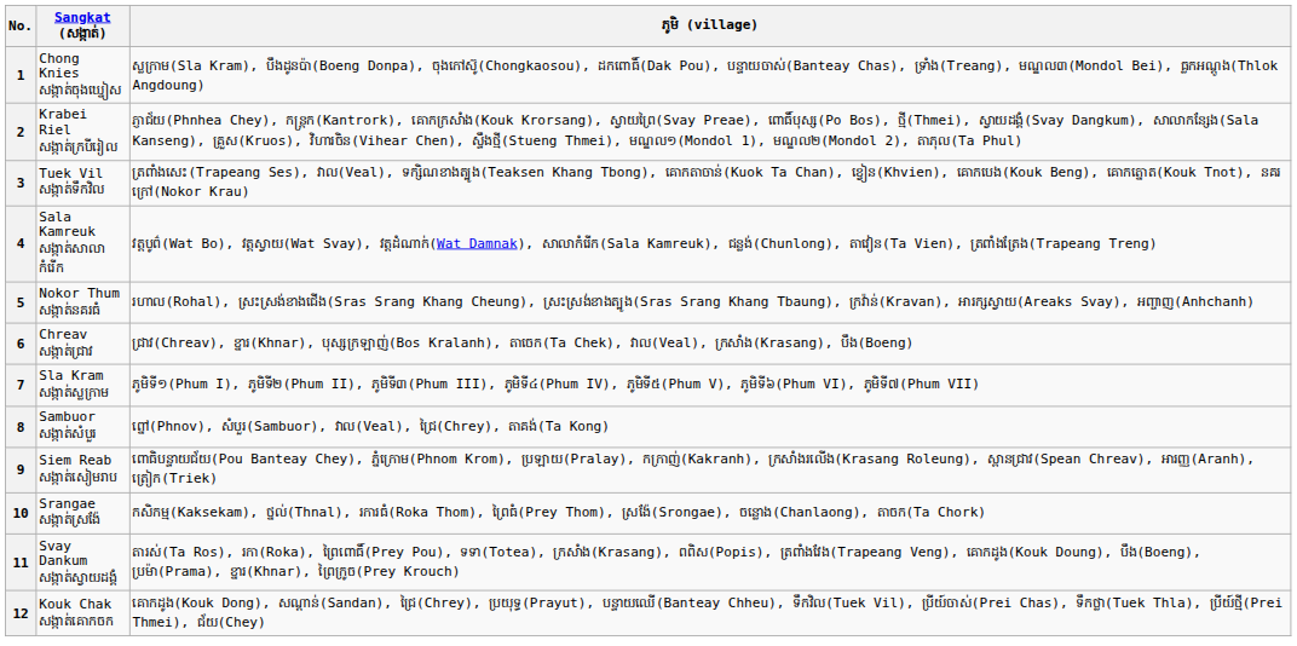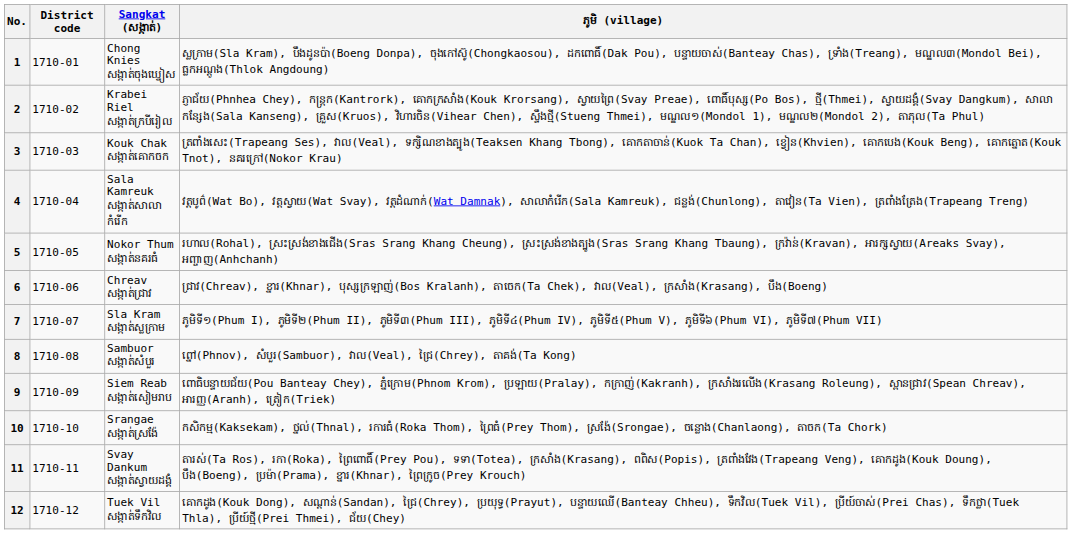 <table class="wikitable">
 <tr>
 <th>No.</th>
+<th>District code</th>
 <th><a href='#'>Sangkat</a> (សង្កាត់)</th>
 <th>ភូមិ (village)</th>
 </tr>
 <tr>
 <th>1</th>
+<td>1710-01</td>
 <td>Chong Knies<br>សង្កាត់ចុងឃ្នៀស</td>
 <td>ស្លក្រាម(Sla Kram), បឹងដូនប៉ា(Boeng Donpa), ចុងកៅស៊ូ(Chongkaosou), ដកពោធិ៍(Dak Pou), បន្ទាយចាស់(Banteay Chas), ទ្រាំង(Treang), មណ្ឌល៣(Mondol Bei), ធ្លកអណ្តូង(Thlok Angdoung)</td>
 </tr>
 <tr>
 <th>2</th>
+<td>1710-02</td>
 <td>Krabei Riel<br>សង្កាត់ក្របីរៀល</td>
 <td>ភ្ញាជ័យ(Phnhea Chey), កន្ដ្រក(Kantrork), គោកក្រសាំង(Kouk Krorsang), ស្វាយព្រៃ(Svay Preae), ពោធិ៍បុស្ស(Po Bos), ថ្មី(Thmei), ស្វាយដង្គំ(Svay Dangkum), សាលាកន្សែង(Sala Kanseng), គ្រួស(Kruos), វិហារចិន(Vihear Chen), ស្ទឹងថ្មី(Stueng Thmei), មណ្ឌល១(Mondol 1), មណ្ឌល២(Mondol 2), តាភុល(Ta Phul)</td>
 </tr>
 <tr>
 <th>3</th>
-<td>Tuek Vil<br>សង្កាត់ទឹកវិល</td>
+<td>1710-03</td>
+<td>Kouk Chak<br> សង្កាត់គោកចក</td>
 <td>ត្រពាំងសេះ(Trapeang Ses), វាល(Veal), ទក្សិណខាងត្បូង(Teaksen Khang Tbong), គោកតាចាន់(Kuok Ta Chan), ខ្វៀន(Khvien), គោកបេង(Kouk Beng), គោកត្នោត(Kouk Tnot), 	នគរក្រៅ(Nokor Krau)</td>
 </tr>
 <tr>
 <th>4</th>
+<td>1710-04</td>
 <td>Sala Kamreuk<br>សង្កាត់សាលាកំរើក</td>
 <td>វត្ដបូព៌(Wat Bo), វត្ដស្វាយ(Wat Svay), វត្ដដំណាក់(<a href='#'>Wat Damnak</a>), សាលាកំរើក(Sala Kamreuk), ជន្លង់(Chunlong), តាវៀន(Ta Vien), ត្រពាំងត្រែង(Trapeang Treng)</td>
 </tr>
 <tr>
 <th>5</th>
+<td>1710-05</td>
 <td>Nokor Thum<br>សង្កាត់នគរធំ</td>
 <td>រហាល(Rohal), ស្រះស្រង់ខាងជើង(Sras Srang Khang Cheung), ស្រះស្រង់ខាងត្បូង(Sras Srang Khang Tbaung), ក្រវ៉ាន់(Kravan), អារក្សស្វាយ(Areaks Svay), អញ្ចាញ(Anhchanh)</td>
 </tr>
 <tr>
 <th>6</th>
+<td>1710-06</td>
 <td>Chreav<br>សង្កាត់ជ្រាវ</td>
 <td>ជ្រាវ(Chreav), ខ្នារ(Khnar), បុស្សក្រឡាញ់(Bos Kralanh), តាចេក(Ta Chek), វាល(Veal), ក្រសាំង(Krasang), បឹង(Boeng)</td>
 </tr>
 <tr>
 <th>7</th>
+<td>1710-07</td>
 <td>Sla Kram<br> សង្កាត់ស្លក្រាម</td>
 <td>ភូមិទី១(Phum I), ភូមិទី២(Phum II), ភូមិទី៣(Phum III), ភូមិទី៤(Phum IV), ភូមិទី៥(Phum V), ភូមិទី៦(Phum VI), ភូមិទី៧(Phum VII)</td>
 </tr>
 <tr>
 <th>8</th>
+<td>1710-08</td>
 <td>Sambuor<br>សង្កាត់សំបួរ</td>
 <td>ព្នៅ(Phnov), សំបួរ(Sambuor), វាល(Veal), ជ្រៃ(Chrey), តាគង់(Ta Kong)</td>
 </tr>
 <tr>
 <th>9</th>
+<td>1710-09</td>
 <td>Siem Reab<br>សង្កាត់សៀមរាប</td>
 <td>ពោធិបន្ទាយជ័យ(Pou Banteay Chey), ភ្នំក្រោម(Phnom Krom), ប្រឡាយ(Pralay), កក្រាញ់(Kakranh), ក្រសាំងរលើង(Krasang Roleung), ស្ពានជ្រាវ(Spean Chreav), អារញ្ញ(Aranh), ត្រៀក(Triek)</td>
 </tr>
 <tr>
 <th>10</th>
+<td>1710-10</td>
 <td>Srangae<br> សង្កាត់ស្រង៉ែ</td>
 <td>កសិកម្ម(Kaksekam), ថ្នល់(Thnal), រការធំ(Roka Thom), ព្រៃធំ(Prey Thom), ស្រង៉ែ(Srongae), ចន្លោង(Chanlaong), តាចក(Ta Chork)</td>
 </tr>
 <tr>
 <th>11</th>
+<td>1710-11</td>
 <td>Svay Dankum<br> សង្កាត់ស្វាយដង្គំ</td>
 <td>តារស់(Ta Ros), រកា(Roka), ព្រៃពោធិ៍(Prey Pou), ទទា(Totea), ក្រសាំង(Krasang), ពពិស(Popis), ត្រពាំងវែង(Trapeang Veng), គោកដូង(Kouk Doung), បឹង(Boeng), ប្រម៉ា(Prama), ខ្នារ(Khnar), ព្រៃក្រូច(Prey Krouch)</td>
 </tr>
 <tr>
 <th>12</th>
-<td>Kouk Chak<br> សង្កាត់គោកចក</td>
+<td>1710-12</td>
+<td>Tuek Vil<br>សង្កាត់ទឹកវិល</td>
 <td>គោកដូង(Kouk Dong), សណ្ដាន់(Sandan), ជ្រៃ(Chrey), ប្រយុទ្ធ(Prayut), បន្ទាយឈើ(Banteay Chheu), ទឹកវិល(Tuek Vil), ប្រីយ៍ចាស់(Prei Chas), ទឹកថ្លា(Tuek Thla), ប្រីយ៍ថ្មី(Prei Thmei), ជ័យ(Chey)</td>
 </tr>
 </table>
